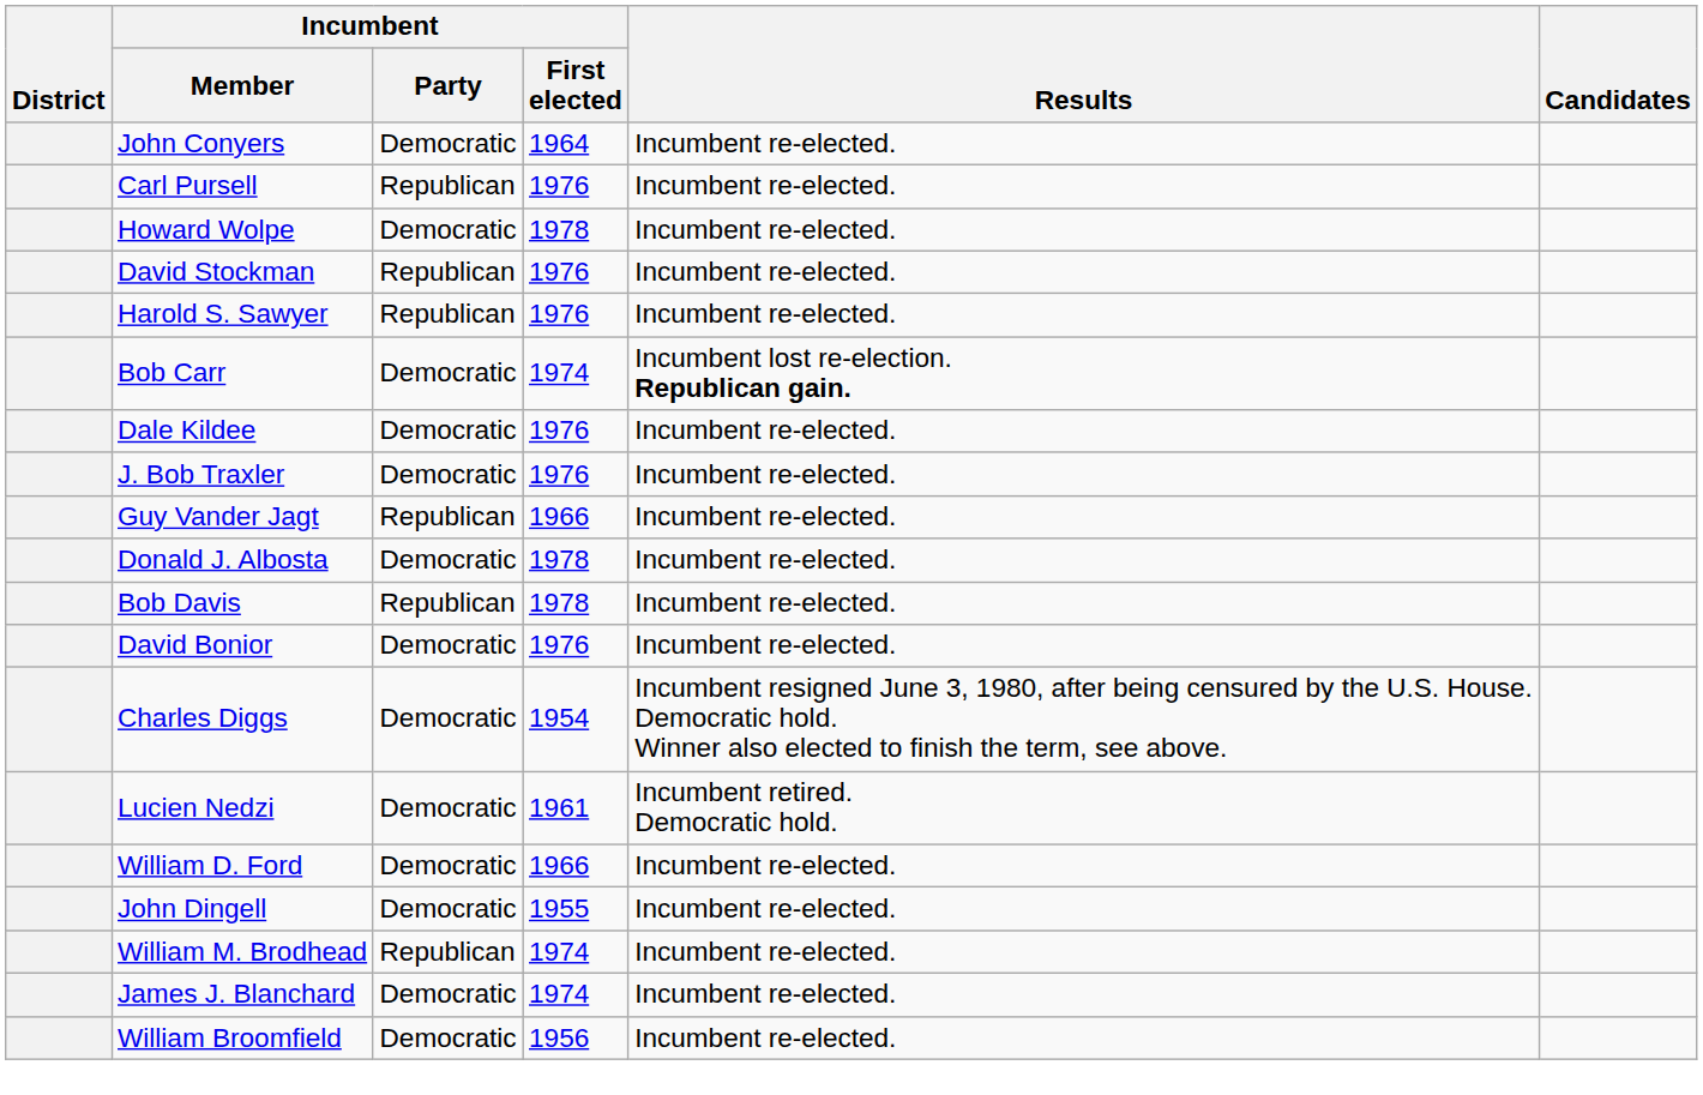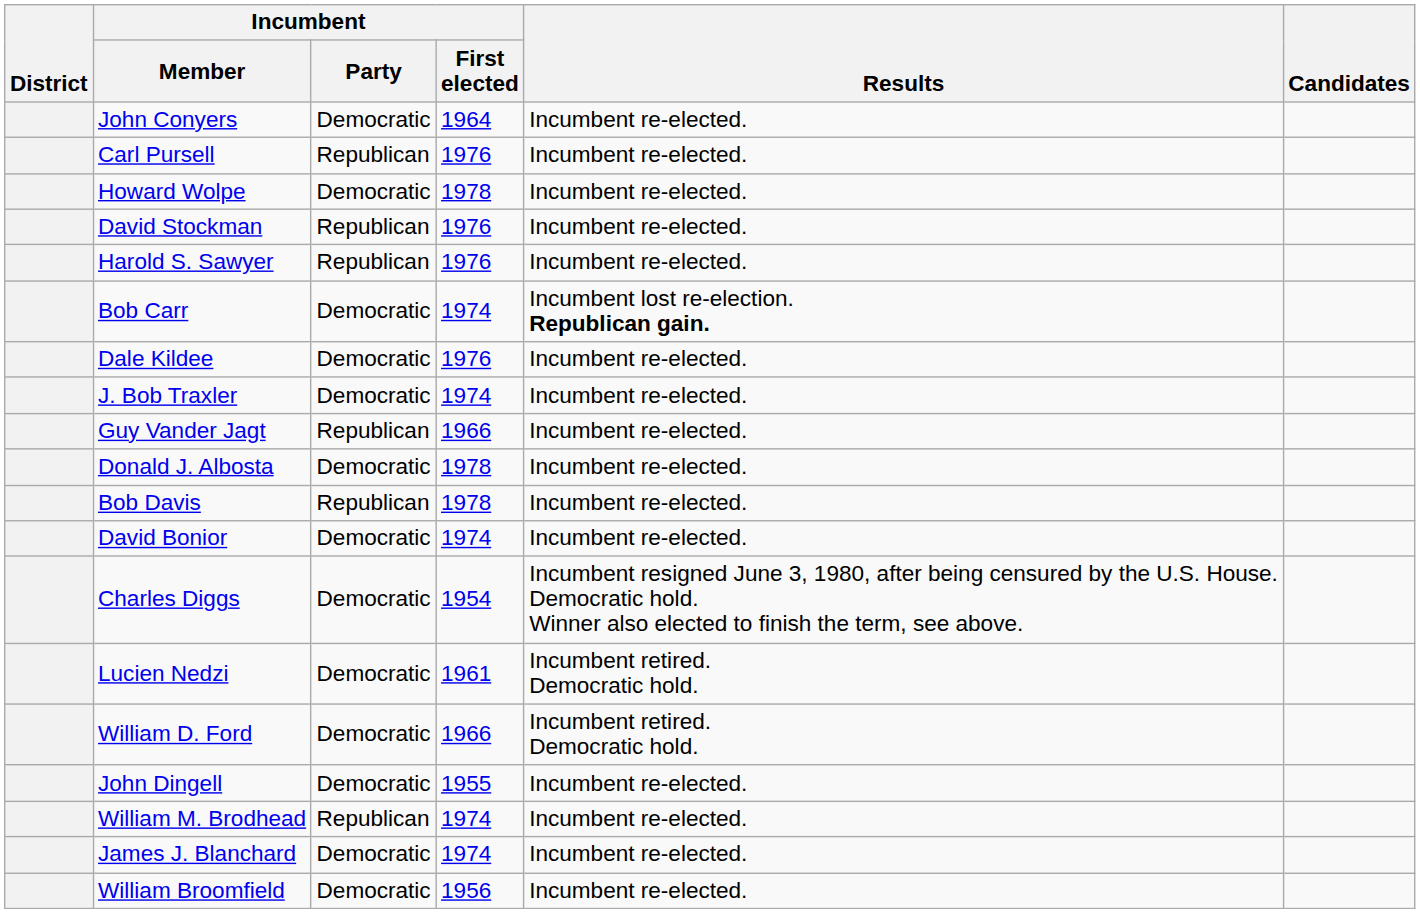 <table class=wikitable>
 <tr valign=bottom>
 <th rowspan=2>District</th>
 <th colspan=3>Incumbent</th>
 <th rowspan=2>Results</th>
 <th rowspan=2>Candidates</th>
 </tr>
 <tr>
 <th>Member</th>
 <th>Party</th>
 <th>First<br>elected</th>
 </tr>
 <tr>
 <th></th>
 <td><a href='#'>John Conyers</a></td>
 <td>Democratic</td>
 <td><a href='#'>1964</a></td>
 <td>Incumbent re-elected.</td>
 <td nowrap></td>
 </tr>
 <tr>
 <th></th>
 <td><a href='#'>Carl Pursell</a></td>
 <td>Republican</td>
 <td><a href='#'>1976</a></td>
 <td>Incumbent re-elected.</td>
 <td nowrap></td>
 </tr>
 <tr>
 <th></th>
 <td><a href='#'>Howard Wolpe</a></td>
 <td>Democratic</td>
 <td><a href='#'>1978</a></td>
 <td>Incumbent re-elected.</td>
 <td nowrap></td>
 </tr>
 <tr>
 <th></th>
 <td><a href='#'>David Stockman</a></td>
 <td>Republican</td>
 <td><a href='#'>1976</a></td>
 <td>Incumbent re-elected.</td>
 <td nowrap></td>
 </tr>
 <tr>
 <th></th>
 <td><a href='#'>Harold S. Sawyer</a></td>
 <td>Republican</td>
 <td><a href='#'>1976</a></td>
 <td>Incumbent re-elected.</td>
 <td nowrap></td>
 </tr>
 <tr>
 <th></th>
 <td><a href='#'>Bob Carr</a></td>
 <td>Democratic</td>
 <td><a href='#'>1974</a></td>
 <td>Incumbent lost re-election.<br><strong>Republican gain.</strong></td>
 <td nowrap></td>
 </tr>
 <tr>
 <th></th>
 <td><a href='#'>Dale Kildee</a></td>
 <td>Democratic</td>
 <td><a href='#'>1976</a></td>
 <td>Incumbent re-elected.</td>
 <td nowrap></td>
 </tr>
 <tr>
 <th></th>
 <td><a href='#'>J. Bob Traxler</a></td>
 <td>Democratic</td>
-<td><a href='#'>1976</a></td>
+<td><a href='#'>1974</a></td>
 <td>Incumbent re-elected.</td>
 <td nowrap></td>
 </tr>
 <tr>
 <th></th>
 <td><a href='#'>Guy Vander Jagt</a></td>
 <td>Republican</td>
 <td><a href='#'>1966</a></td>
 <td>Incumbent re-elected.</td>
 <td nowrap></td>
 </tr>
 <tr>
 <th></th>
 <td><a href='#'>Donald J. Albosta</a></td>
 <td>Democratic</td>
 <td><a href='#'>1978</a></td>
 <td>Incumbent re-elected.</td>
 <td nowrap></td>
 </tr>
 <tr>
 <th></th>
 <td><a href='#'>Bob Davis</a></td>
 <td>Republican</td>
 <td><a href='#'>1978</a></td>
 <td>Incumbent re-elected.</td>
 <td nowrap></td>
 </tr>
 <tr>
 <th></th>
 <td><a href='#'>David Bonior</a></td>
 <td>Democratic</td>
-<td><a href='#'>1976</a></td>
+<td><a href='#'>1974</a></td>
 <td>Incumbent re-elected.</td>
 <td nowrap></td>
 </tr>
 <tr>
 <th></th>
 <td><a href='#'>Charles Diggs</a></td>
 <td>Democratic</td>
 <td><a href='#'>1954</a></td>
 <td>Incumbent resigned June 3, 1980, after being censured by the U.S. House.<br>Democratic hold.<br>Winner also elected to finish the term, see above.</td>
 <td nowrap></td>
 </tr>
 <tr>
 <th></th>
 <td><a href='#'>Lucien Nedzi</a></td>
 <td>Democratic</td>
 <td><a href='#'>1961 </a></td>
 <td>Incumbent retired.<br>Democratic hold.</td>
 <td nowrap></td>
 </tr>
 <tr>
 <th></th>
 <td><a href='#'>William D. Ford</a></td>
 <td>Democratic</td>
 <td><a href='#'>1966</a></td>
-<td>Incumbent re-elected.</td>
+<td>Incumbent retired.<br>Democratic hold.</td>
 <td nowrap></td>
 </tr>
 <tr>
 <th></th>
 <td><a href='#'>John Dingell</a></td>
 <td>Democratic</td>
 <td><a href='#'>1955 </a></td>
 <td>Incumbent re-elected.</td>
 <td nowrap></td>
 </tr>
 <tr>
 <th></th>
 <td><a href='#'>William M. Brodhead</a></td>
 <td>Republican</td>
 <td><a href='#'>1974</a></td>
 <td>Incumbent re-elected.</td>
 <td nowrap></td>
 </tr>
 <tr>
 <th></th>
 <td><a href='#'>James J. Blanchard</a></td>
 <td>Democratic</td>
 <td><a href='#'>1974</a></td>
 <td>Incumbent re-elected.</td>
 <td nowrap></td>
 </tr>
 <tr>
 <th></th>
 <td><a href='#'>William Broomfield</a></td>
 <td>Democratic</td>
 <td><a href='#'>1956</a></td>
 <td>Incumbent re-elected.</td>
 <td nowrap></td>
 </tr>
 </table>
